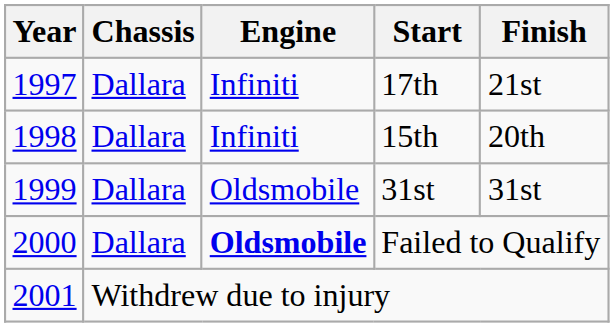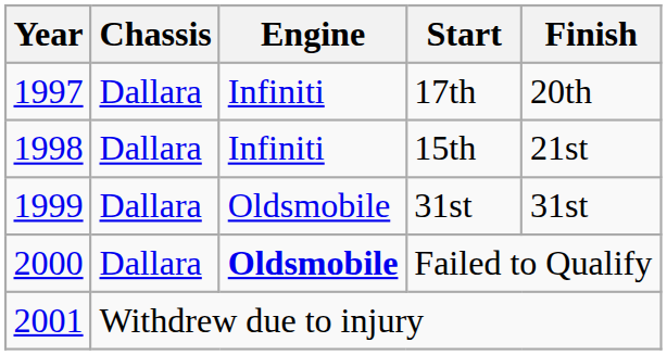 <table class="wikitable" style="font-size: 95%;">
 <tr>
 <th>Year</th>
 <th>Chassis</th>
 <th>Engine</th>
 <th>Start</th>
 <th>Finish</th>
 </tr>
 <tr>
 <td><a href='#'>1997</a></td>
 <td><a href='#'>Dallara</a></td>
 <td><a href='#'>Infiniti</a></td>
 <td>17th</td>
-<td>21st</td>
+<td>20th</td>
 </tr>
 <tr>
 <td><a href='#'>1998</a></td>
 <td><a href='#'>Dallara</a></td>
 <td><a href='#'>Infiniti</a></td>
 <td>15th</td>
-<td>20th</td>
+<td>21st</td>
 </tr>
 <tr>
 <td><a href='#'>1999</a></td>
 <td><a href='#'>Dallara</a></td>
 <td><a href='#'>Oldsmobile</a></td>
 <td>31st</td>
 <td>31st</td>
 </tr>
 <tr>
 <td><a href='#'>2000</a></td>
 <td><a href='#'>Dallara</a></td>
 <td><strong><a href='#'>Oldsmobile</a></strong></td>
 <td colspan=2>Failed to Qualify</td>
 </tr>
 <tr>
 <td><a href='#'>2001</a></td>
 <td colspan=4>Withdrew due to injury</td>
 </tr>
 </table>
